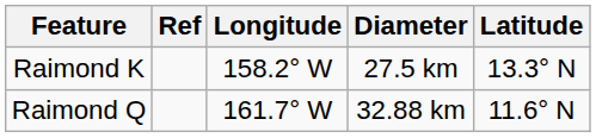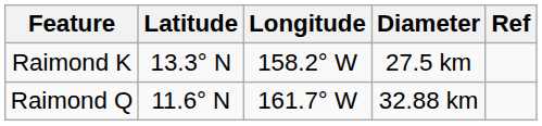 <table class="wikitable" style="text-align: center;">
 <tr>
 <th>Feature</th>
-<th>Ref</th>
+<th>Latitude</th>
 <th>Longitude</th>
 <th>Diameter</th>
-<th>Latitude</th>
+<th>Ref</th>
 </tr>
 <tr>
 <td>Raimond K</td>
-<td></td>
+<td>13.3° N</td>
 <td>158.2° W</td>
 <td>27.5 km</td>
-<td>13.3° N</td>
+<td></td>
 </tr>
 <tr>
 <td>Raimond Q</td>
-<td></td>
+<td>11.6° N</td>
 <td>161.7° W</td>
 <td>32.88 km</td>
-<td>11.6° N</td>
+<td></td>
 </tr>
 </table>
